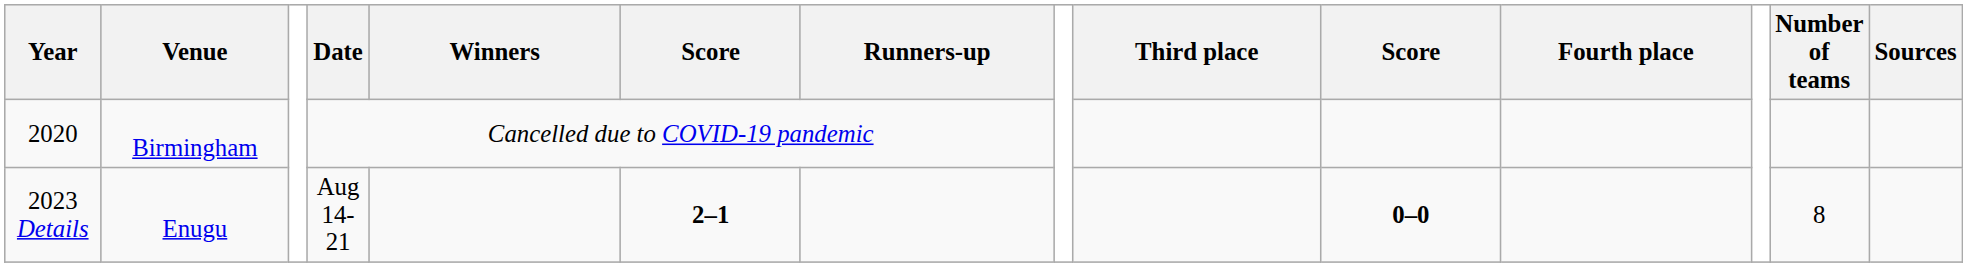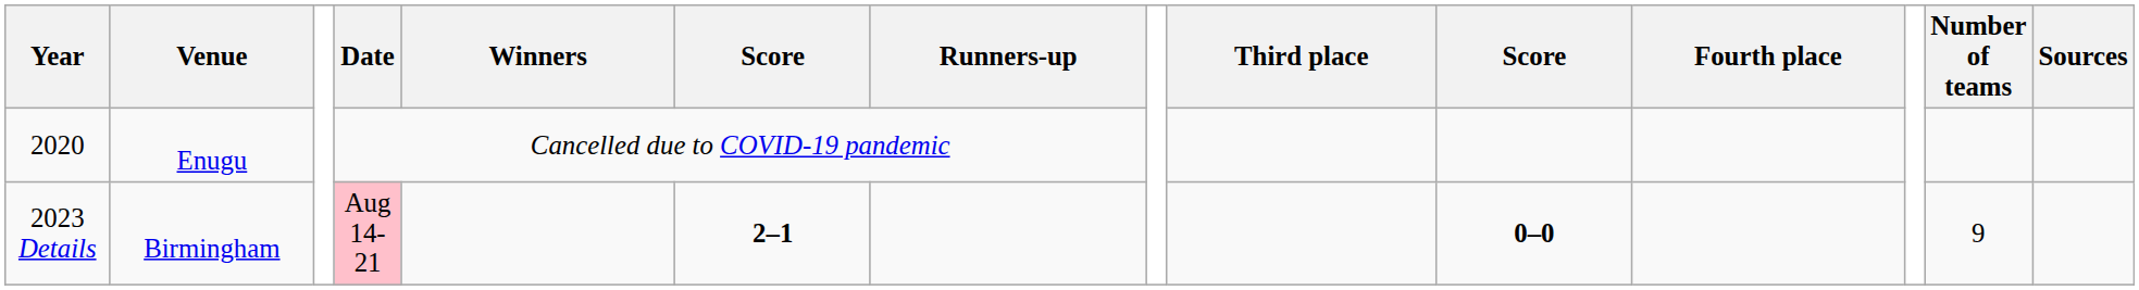 <table class="wikitable" style="text-align:center; width:100%">
 <tr>
 <th width=5%>Year</th>
 <th width=10%>Venue</th>
 <th rowspan="30" style="width:1%; background:#fff;"></th>
 <th>Date</th>
 <th width=14%>Winners</th>
 <th width=10%>Score</th>
 <th width=14%>Runners-up</th>
 <th rowspan="30" style="width:1%; background:#fff;"></th>
 <th width=14%>Third place</th>
 <th width=10%>Score</th>
 <th width=14%>Fourth place</th>
 <th rowspan="30" style="width:1%;background:#fff"></th>
 <th width=4%>Number of teams</th>
 <th>Sources</th>
 </tr>
 <tr>
 <td>2020</td>
-<td><br><a href='#'>Birmingham</a></td>
+<td> <br> <a href='#'>Enugu</a></td>
 <td colspan=4 align=center><em>Cancelled due to <a href='#'>COVID-19 pandemic</a></em></td>
 <td></td>
 <td></td>
 <td></td>
 <td></td>
 <td></td>
 </tr>
 <tr>
 <td>2023<br><em><a href='#'>Details</a></em></td>
-<td> <br> <a href='#'>Enugu</a></td>
-<td>Aug 14-21</td>
+<td><br><a href='#'>Birmingham</a></td>
+<td style="background: pink;">Aug 14-21</td>
 <td></td>
 <td><strong>2–1</strong></td>
 <td></td>
 <td></td>
 <td><strong>0–0</strong><br></td>
 <td></td>
-<td>8</td>
+<td>9</td>
 <td></td>
 </tr>
 </table>
